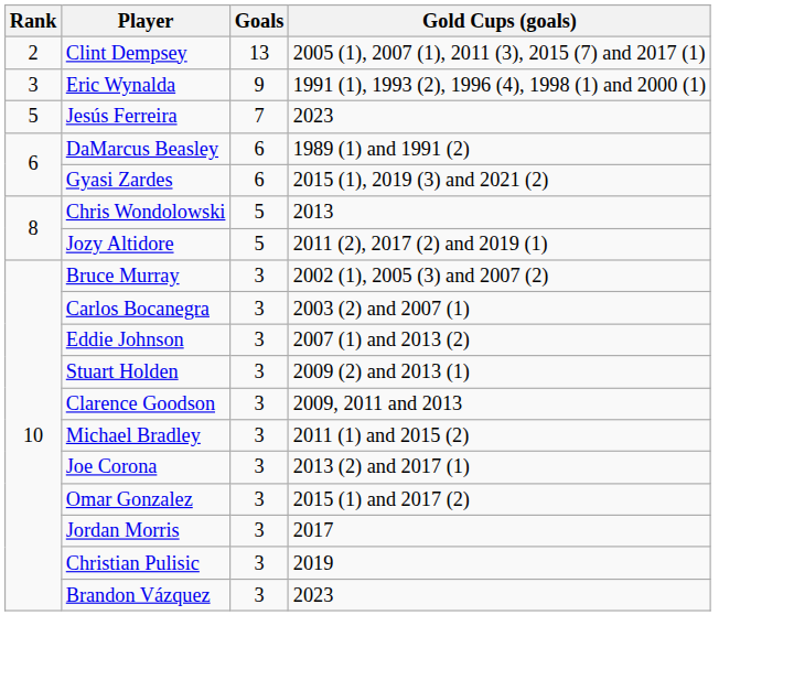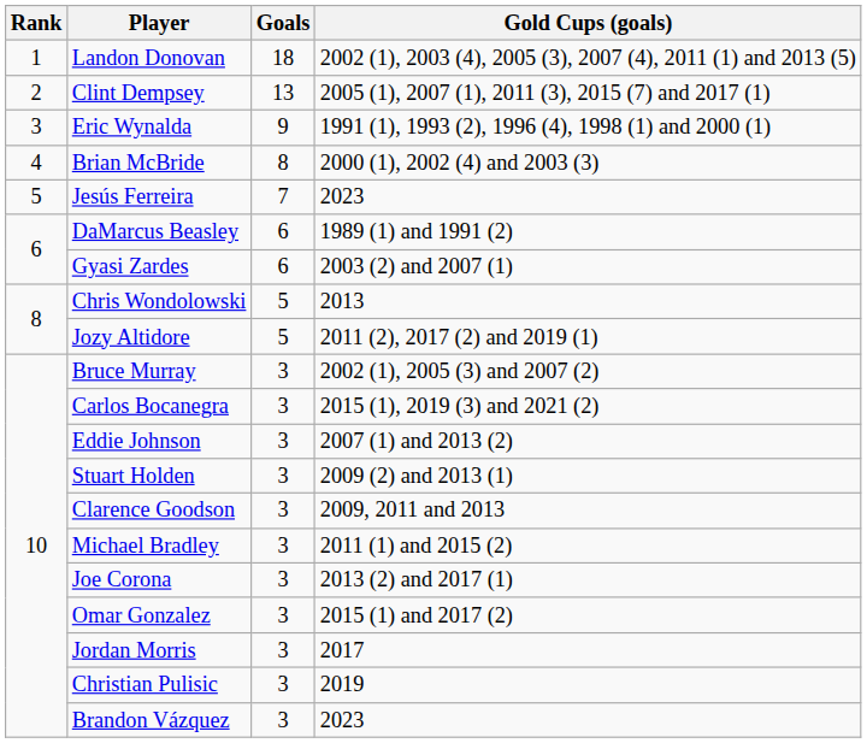 <table class="wikitable" style="text-align: left;">
 <tr>
 <th>Rank</th>
 <th>Player</th>
 <th>Goals</th>
 <th>Gold Cups (goals)</th>
+</tr>
+<tr>
+<td align=center>1</td>
+<td><a href='#'>Landon Donovan</a></td>
+<td align=center>18</td>
+<td>2002 (1), 2003 (4), 2005 (3), 2007 (4), 2011 (1) and 2013 (5)</td>
 </tr>
 <tr>
 <td align=center>2</td>
 <td><a href='#'>Clint Dempsey</a></td>
 <td align=center>13</td>
 <td>2005 (1), 2007 (1), 2011 (3), 2015 (7) and 2017 (1)</td>
 </tr>
 <tr>
 <td align=center>3</td>
 <td><a href='#'>Eric Wynalda</a></td>
 <td align=center>9</td>
 <td>1991 (1), 1993 (2), 1996 (4), 1998 (1) and 2000 (1)</td>
+</tr>
+<tr>
+<td align=center>4</td>
+<td><a href='#'>Brian McBride</a></td>
+<td align=center>8</td>
+<td>2000 (1), 2002 (4) and 2003 (3)</td>
 </tr>
 <tr>
 <td align=center>5</td>
 <td><a href='#'>Jesús Ferreira</a></td>
 <td align=center>7</td>
 <td>2023</td>
 </tr>
 <tr>
 <td align=center rowspan=2>6</td>
 <td><a href='#'>DaMarcus Beasley</a></td>
 <td align=center>6</td>
 <td>1989 (1) and 1991 (2)</td>
 </tr>
 <tr>
 <td><a href='#'>Gyasi Zardes</a></td>
 <td align=center>6</td>
-<td>2015 (1), 2019 (3) and 2021 (2)</td>
+<td>2003 (2) and 2007 (1)</td>
 </tr>
 <tr>
 <td align=center rowspan=2>8</td>
 <td><a href='#'>Chris Wondolowski</a></td>
 <td align=center>5</td>
 <td>2013</td>
 </tr>
 <tr>
 <td><a href='#'>Jozy Altidore</a></td>
 <td align=center>5</td>
 <td>2011 (2), 2017 (2) and 2019 (1)</td>
 </tr>
 <tr>
 <td rowspan=11 align=center>10</td>
 <td><a href='#'>Bruce Murray</a></td>
 <td align=center>3</td>
 <td>2002 (1), 2005 (3) and 2007 (2)</td>
 </tr>
 <tr>
 <td><a href='#'>Carlos Bocanegra</a></td>
 <td align=center>3</td>
-<td>2003 (2) and 2007 (1)</td>
+<td>2015 (1), 2019 (3) and 2021 (2)</td>
 </tr>
 <tr>
 <td><a href='#'>Eddie Johnson</a></td>
 <td align=center>3</td>
 <td>2007 (1) and 2013 (2)</td>
 </tr>
 <tr>
 <td><a href='#'>Stuart Holden</a></td>
 <td align=center>3</td>
 <td>2009 (2) and 2013 (1)</td>
 </tr>
 <tr>
 <td><a href='#'>Clarence Goodson</a></td>
 <td align=center>3</td>
 <td>2009, 2011 and 2013</td>
 </tr>
 <tr>
 <td><a href='#'>Michael Bradley</a></td>
 <td align=center>3</td>
 <td>2011 (1) and 2015 (2)</td>
 </tr>
 <tr>
 <td><a href='#'>Joe Corona</a></td>
 <td align=center>3</td>
 <td>2013 (2) and 2017 (1)</td>
 </tr>
 <tr>
 <td><a href='#'>Omar Gonzalez</a></td>
 <td align=center>3</td>
 <td>2015 (1) and 2017 (2)</td>
 </tr>
 <tr>
 <td><a href='#'>Jordan Morris</a></td>
 <td align=center>3</td>
 <td>2017</td>
 </tr>
 <tr>
 <td><a href='#'>Christian Pulisic</a></td>
 <td align=center>3</td>
 <td>2019</td>
 </tr>
 <tr>
 <td><a href='#'>Brandon Vázquez</a></td>
 <td align=center>3</td>
 <td>2023</td>
 </tr>
 </table>
